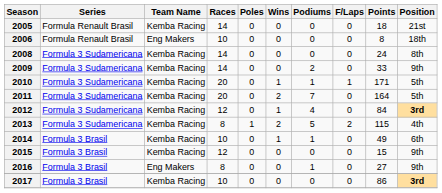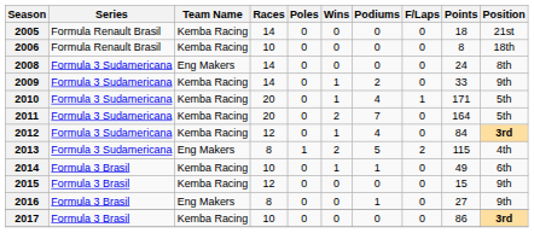 <table class="wikitable" style="font-size: 90%; text-align:center">
 <tr>
 <th>Season</th>
 <th>Series</th>
 <th>Team Name</th>
 <th>Races</th>
 <th>Poles</th>
 <th>Wins</th>
 <th>Podiums</th>
 <th>F/Laps</th>
 <th>Points</th>
 <th>Position</th>
 </tr>
 <tr>
 <th rowspan=1>2005</th>
 <td align=left>Formula Renault Brasil</td>
 <td align=left>Kemba Racing</td>
 <td>14</td>
 <td>0</td>
 <td>0</td>
 <td>0</td>
 <td>0</td>
 <td>18</td>
 <td>21st</td>
 </tr>
 <tr>
 <th rowspan=1>2006</th>
 <td align=left>Formula Renault Brasil</td>
-<td align=left>Eng Makers</td>
+<td>Kemba Racing</td>
 <td>10</td>
 <td>0</td>
 <td>0</td>
 <td>0</td>
 <td>0</td>
 <td>8</td>
 <td>18th</td>
 </tr>
 <tr>
 <th rowspan=1>2008</th>
 <td align=left><a href='#'>Formula 3 Sudamericana</a></td>
-<td align=left>Kemba Racing</td>
+<td align=left>Eng Makers</td>
 <td>14</td>
 <td>0</td>
 <td>0</td>
 <td>0</td>
 <td>0</td>
 <td>24</td>
 <td>8th</td>
 </tr>
 <tr>
 <th rowspan=1>2009</th>
 <td align=left><a href='#'>Formula 3 Sudamericana</a></td>
 <td align=left>Kemba Racing</td>
 <td>14</td>
 <td>0</td>
-<td>0</td>
+<td>1</td>
 <td>2</td>
 <td>0</td>
 <td>33</td>
 <td>9th</td>
 </tr>
 <tr>
 <th rowspan=1>2010</th>
 <td align=left><a href='#'>Formula 3 Sudamericana</a></td>
 <td align=left>Kemba Racing</td>
 <td>20</td>
 <td>0</td>
 <td>1</td>
-<td>1</td>
+<td>4</td>
 <td>1</td>
 <td>171</td>
 <td>5th</td>
 </tr>
 <tr>
 <th rowspan=1>2011</th>
 <td align=left><a href='#'>Formula 3 Sudamericana</a></td>
 <td align=left>Kemba Racing</td>
 <td>20</td>
 <td>0</td>
 <td>2</td>
 <td>7</td>
 <td>0</td>
 <td>164</td>
 <td>5th</td>
 </tr>
 <tr>
 <th>2012</th>
 <td align=left><a href='#'>Formula 3 Sudamericana</a></td>
 <td>Kemba Racing</td>
 <td>12</td>
 <td>0</td>
 <td>1</td>
 <td>4</td>
 <td>0</td>
 <td>84</td>
 <td style="background:#ffdf9f;"><strong>3rd</strong></td>
 </tr>
 <tr>
 <th>2013</th>
 <td align=left><a href='#'>Formula 3 Sudamericana</a></td>
-<td>Kemba Racing</td>
+<td align=left>Eng Makers</td>
 <td>8</td>
 <td>1</td>
 <td>2</td>
 <td>5</td>
 <td>2</td>
 <td>115</td>
 <td>4th</td>
 </tr>
 <tr>
 <th>2014</th>
 <td align=left><a href='#'>Formula 3 Brasil</a></td>
 <td>Kemba Racing</td>
 <td>10</td>
 <td>0</td>
 <td>1</td>
 <td>1</td>
 <td>0</td>
 <td>49</td>
 <td>6th</td>
 </tr>
 <tr>
 <th>2015</th>
 <td align=left><a href='#'>Formula 3 Brasil</a></td>
 <td>Kemba Racing</td>
 <td>12</td>
 <td>0</td>
 <td>0</td>
 <td>0</td>
 <td>0</td>
 <td>15</td>
 <td>9th</td>
 </tr>
 <tr>
 <th>2016</th>
 <td align=left><a href='#'>Formula 3 Brasil</a></td>
 <td align=left>Eng Makers</td>
 <td>8</td>
 <td>0</td>
 <td>0</td>
 <td>1</td>
 <td>0</td>
 <td>27</td>
 <td>9th</td>
 </tr>
 <tr>
 </tr>
 <tr>
 <th>2017</th>
 <td align=left><a href='#'>Formula 3 Brasil</a></td>
 <td>Kemba Racing</td>
 <td>10</td>
 <td>0</td>
 <td>0</td>
 <td>0</td>
 <td>0</td>
 <td>86</td>
 <td style="background:#ffdf9f;"><strong>3rd</strong></td>
 </tr>
 <tr>
 </tr>
 </table>
